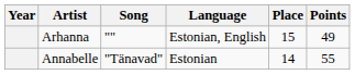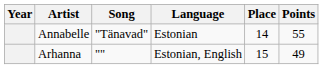 <table class="wikitable sortable plainrowheaders">
 <tr>
 <th scope="col">Year</th>
 <th scope="col">Artist</th>
 <th scope="col">Song</th>
 <th scope="col">Language</th>
 <th scope="col" data-sort-type="number">Place</th>
 <th scope="col" data-sort-type="number">Points</th>
 </tr>
 <tr>
 <th scope="row" style="text-align:center;"></th>
+<td>Annabelle</td>
+<td>"Tänavad"</td>
+<td>Estonian</td>
+<td style="text-align:center;">14</td>
+<td style="text-align:center;">55</td>
+</tr>
+<tr>
+<th scope="row" style="text-align:center;"></th>
 <td>Arhanna</td>
 <td>""</td>
 <td>Estonian, English</td>
 <td style="text-align:center;">15</td>
 <td style="text-align:center;">49</td>
 </tr>
-<tr>
-<th scope="row" style="text-align:center;"></th>
-<td>Annabelle</td>
-<td>"Tänavad"</td>
-<td>Estonian</td>
-<td style="text-align:center;">14</td>
-<td style="text-align:center;">55</td>
-</tr>
 </table>
